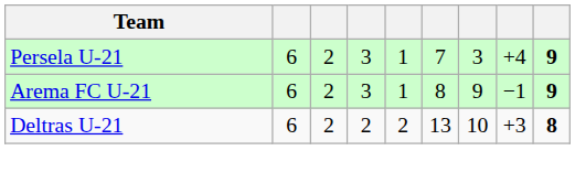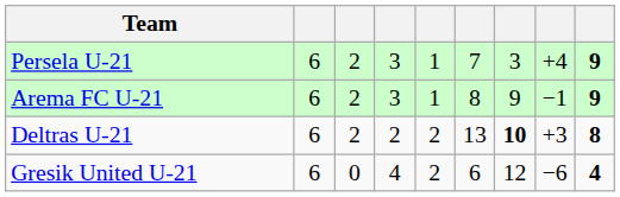 <table class="wikitable" style="text-align:center">
 <tr>
 <th width=190>Team</th>
 <th width=20></th>
 <th width=20></th>
 <th width=20></th>
 <th width=20></th>
 <th width=20></th>
 <th width=20></th>
 <th width=20></th>
 <th width=20></th>
 </tr>
 <tr bgcolor="#ccffcc">
 <td align=left><a href='#'>Persela U-21</a></td>
 <td>6</td>
 <td>2</td>
 <td>3</td>
 <td>1</td>
 <td>7</td>
 <td>3</td>
 <td>+4</td>
 <td><strong>9</strong></td>
 </tr>
 <tr bgcolor="#ccffcc">
 <td align=left><a href='#'>Arema FC U-21</a></td>
 <td>6</td>
 <td>2</td>
 <td>3</td>
 <td>1</td>
 <td>8</td>
 <td>9</td>
 <td>−1</td>
 <td><strong>9</strong></td>
 </tr>
 <tr>
 <td align=left><a href='#'>Deltras U-21</a></td>
 <td>6</td>
 <td>2</td>
 <td>2</td>
 <td>2</td>
 <td>13</td>
-<td>10</td>
+<td><strong>10</strong></td>
 <td>+3</td>
 <td><strong>8</strong></td>
 </tr>
+<tr>
+<td align=left><a href='#'>Gresik United U-21</a></td>
+<td>6</td>
+<td>0</td>
+<td>4</td>
+<td>2</td>
+<td>6</td>
+<td>12</td>
+<td>−6</td>
+<td><strong>4</strong></td>
+</tr>
 </table>
